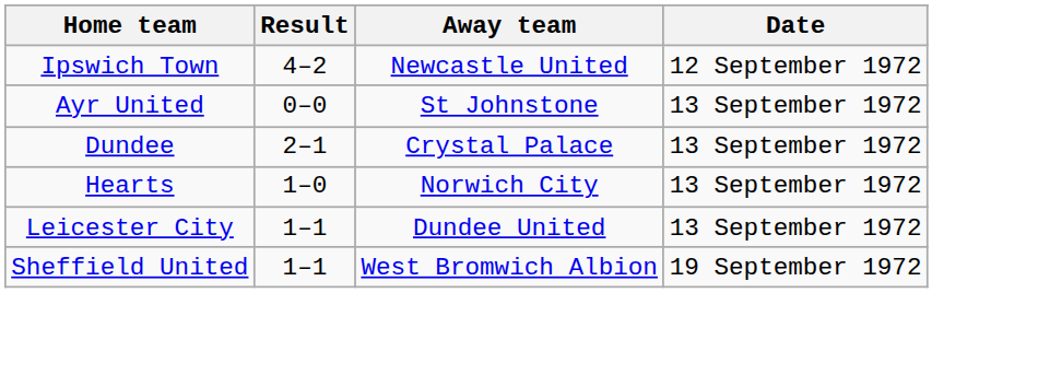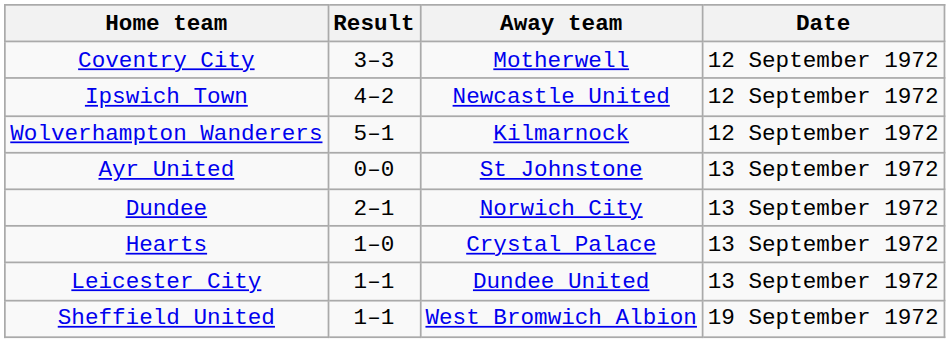 <table class="wikitable" style="text-align: center">
 <tr>
 <th>Home team</th>
 <th>Result</th>
 <th>Away team</th>
 <th>Date</th>
 </tr>
 <tr>
+<td><a href='#'>Coventry City</a></td>
+<td>3–3</td>
+<td><a href='#'>Motherwell</a></td>
+<td>12 September 1972</td>
+</tr>
+<tr>
 <td><a href='#'>Ipswich Town</a></td>
 <td>4–2</td>
 <td><a href='#'>Newcastle United</a></td>
+<td>12 September 1972</td>
+</tr>
+<tr>
+<td><a href='#'>Wolverhampton Wanderers</a></td>
+<td>5–1</td>
+<td><a href='#'>Kilmarnock</a></td>
 <td>12 September 1972</td>
 </tr>
 <tr>
 <td><a href='#'>Ayr United</a></td>
 <td>0–0</td>
 <td><a href='#'>St Johnstone</a></td>
 <td>13 September 1972</td>
 </tr>
 <tr>
 <td><a href='#'>Dundee</a></td>
 <td>2–1</td>
-<td><a href='#'>Crystal Palace</a></td>
+<td><a href='#'>Norwich City</a></td>
 <td>13 September 1972</td>
 </tr>
 <tr>
 <td><a href='#'>Hearts</a></td>
 <td>1–0</td>
-<td><a href='#'>Norwich City</a></td>
+<td><a href='#'>Crystal Palace</a></td>
 <td>13 September 1972</td>
 </tr>
 <tr>
 <td><a href='#'>Leicester City</a></td>
 <td>1–1</td>
 <td><a href='#'>Dundee United</a></td>
 <td>13 September 1972</td>
 </tr>
 <tr>
 <td><a href='#'>Sheffield United</a></td>
 <td>1–1</td>
 <td><a href='#'>West Bromwich Albion</a></td>
 <td>19 September 1972</td>
 </tr>
 </table>
